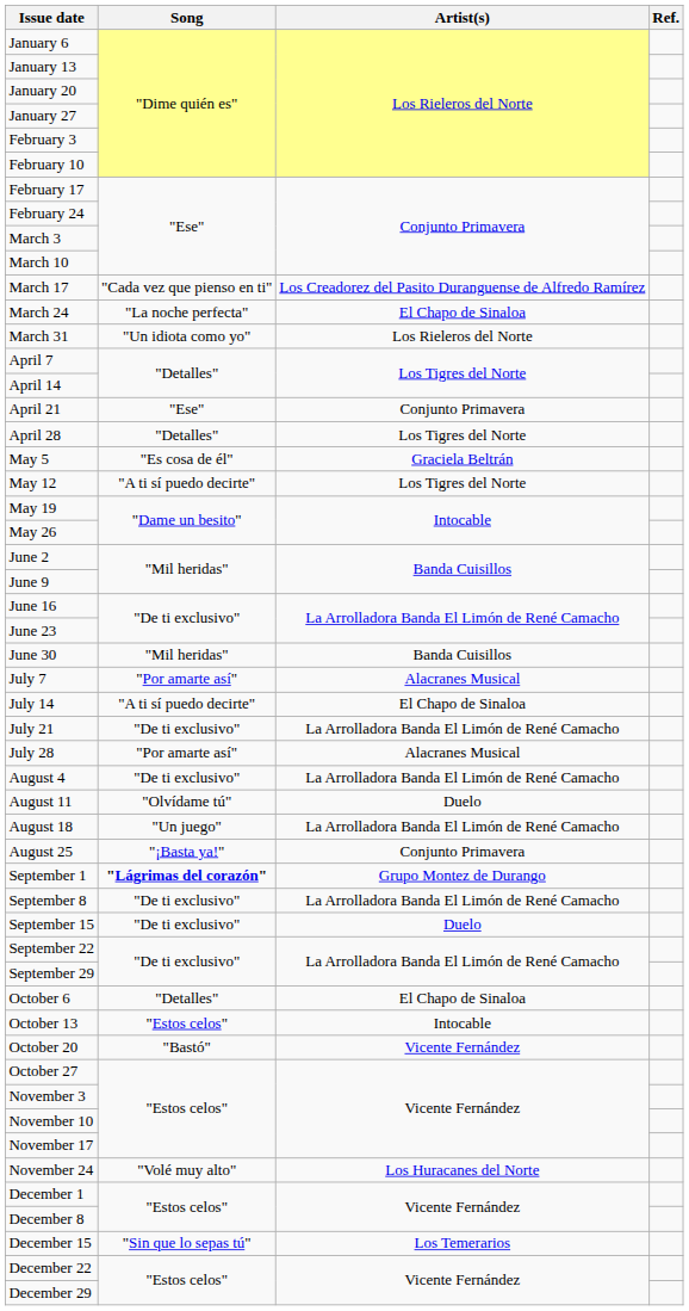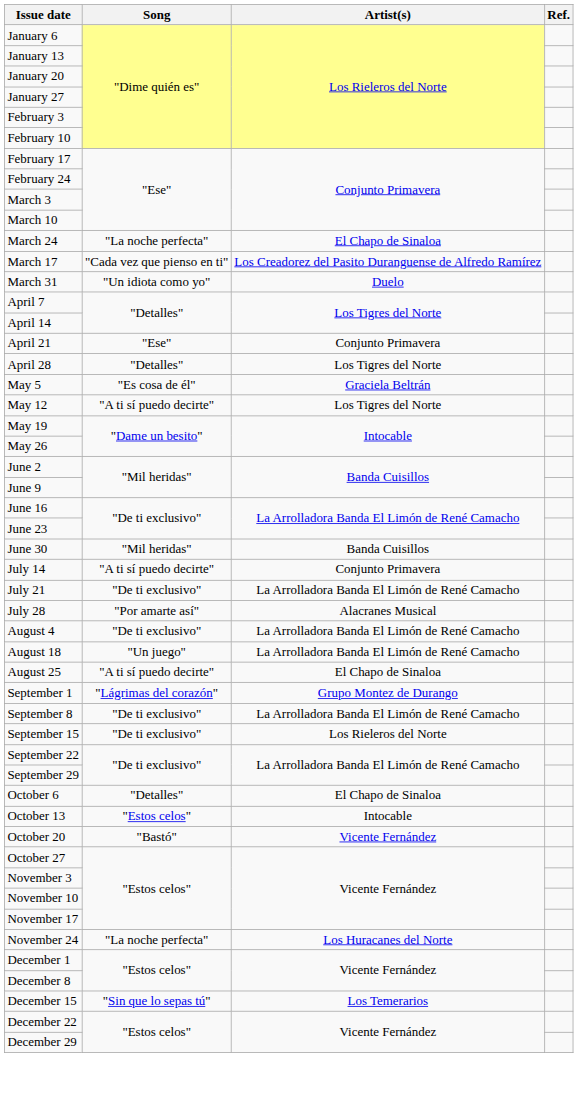 <table class="wikitable">
 <tr>
 <th>Issue date</th>
 <th>Song</th>
 <th>Artist(s)</th>
 <th>Ref.</th>
 </tr>
 <tr>
 <td>January 6</td>
 <td bgcolor=#FFFF90 style="text-align: center;" rowspan="6">"Dime quién es"</td>
 <td bgcolor=#FFFF90 style="text-align: center;" rowspan="6"><a href='#'>Los Rieleros del Norte</a></td>
 <td style="text-align: center;"></td>
 </tr>
 <tr>
 <td>January 13</td>
 <td style="text-align: center;"></td>
 </tr>
 <tr>
 <td>January 20</td>
 <td style="text-align: center;"></td>
 </tr>
 <tr>
 <td>January 27</td>
 <td style="text-align: center;"></td>
 </tr>
 <tr>
 <td>February 3</td>
 <td style="text-align: center;"></td>
 </tr>
 <tr>
 <td>February 10</td>
 <td style="text-align: center;"></td>
 </tr>
 <tr>
 <td>February 17</td>
 <td style="text-align: center;" rowspan="4">"Ese"</td>
 <td style="text-align: center;" rowspan="4"><a href='#'>Conjunto Primavera</a></td>
 <td style="text-align: center;"></td>
 </tr>
 <tr>
 <td>February 24</td>
 <td style="text-align: center;"></td>
 </tr>
 <tr>
 <td>March 3</td>
 <td style="text-align: center;"></td>
 </tr>
 <tr>
 <td>March 10</td>
 <td style="text-align: center;"></td>
 </tr>
 <tr>
+<td>March 24</td>
+<td style="text-align: center;" rowspan="1">"La noche perfecta"</td>
+<td style="text-align: center;" rowspan="1"><a href='#'>El Chapo de Sinaloa</a></td>
+<td style="text-align: center;"></td>
+</tr>
+<tr>
 <td>March 17</td>
 <td style="text-align: center;" rowspan="1">"Cada vez que pienso en ti"</td>
 <td style="text-align: center;" rowspan="1"><a href='#'>Los Creadorez del Pasito Duranguense de Alfredo Ramírez</a></td>
 <td style="text-align: center;"></td>
 </tr>
 <tr>
-<td>March 24</td>
-<td style="text-align: center;" rowspan="1">"La noche perfecta"</td>
-<td style="text-align: center;" rowspan="1"><a href='#'>El Chapo de Sinaloa</a></td>
-<td style="text-align: center;"></td>
-</tr>
-<tr>
 <td>March 31</td>
 <td style="text-align: center;" rowspan="1">"Un idiota como yo"</td>
-<td style="text-align: center;" rowspan="1">Los Rieleros del Norte</td>
+<td style="text-align: center;" rowspan="1"><a href='#'>Duelo</a></td>
 <td style="text-align: center;"></td>
 </tr>
 <tr>
 <td>April 7</td>
 <td style="text-align: center;" rowspan="2">"Detalles"</td>
 <td style="text-align: center;" rowspan="2"><a href='#'>Los Tigres del Norte</a></td>
 <td style="text-align: center;"></td>
 </tr>
 <tr>
 <td>April 14</td>
 <td style="text-align: center;"></td>
 </tr>
 <tr>
 <td>April 21</td>
 <td style="text-align: center;" rowspan="1">"Ese"</td>
 <td style="text-align: center;" rowspan="1">Conjunto Primavera</td>
 <td style="text-align: center;"></td>
 </tr>
 <tr>
 <td>April 28</td>
 <td style="text-align: center;" rowspan="1">"Detalles"</td>
 <td style="text-align: center;" rowspan="1">Los Tigres del Norte</td>
 <td style="text-align: center;"></td>
 </tr>
 <tr>
 <td>May 5</td>
 <td style="text-align: center;" rowspan="1">"Es cosa de él"</td>
 <td style="text-align: center;" rowspan="1"><a href='#'>Graciela Beltrán</a></td>
 <td style="text-align: center;"></td>
 </tr>
 <tr>
 <td>May 12</td>
 <td style="text-align: center;" rowspan="1">"A ti sí puedo decirte"</td>
 <td style="text-align: center;" rowspan="1">Los Tigres del Norte</td>
 <td style="text-align: center;"></td>
 </tr>
 <tr>
 <td>May 19</td>
 <td style="text-align: center;" rowspan="2">"<a href='#'>Dame un besito</a>"</td>
 <td style="text-align: center;" rowspan="2"><a href='#'>Intocable</a></td>
 <td style="text-align: center;"></td>
 </tr>
 <tr>
 <td>May 26</td>
 <td style="text-align: center;"></td>
 </tr>
 <tr>
 <td>June 2</td>
 <td style="text-align: center;" rowspan="2">"Mil heridas"</td>
 <td style="text-align: center;" rowspan="2"><a href='#'>Banda Cuisillos</a></td>
 <td style="text-align: center;"></td>
 </tr>
 <tr>
 <td>June 9</td>
 <td style="text-align: center;"></td>
 </tr>
 <tr>
 <td>June 16</td>
 <td style="text-align: center;" rowspan="2">"De ti exclusivo"</td>
 <td style="text-align: center;" rowspan="2"><a href='#'>La Arrolladora Banda El Limón de René Camacho</a></td>
 <td style="text-align: center;"></td>
 </tr>
 <tr>
 <td>June 23</td>
 <td style="text-align: center;"></td>
 </tr>
 <tr>
 <td>June 30</td>
 <td style="text-align: center;" rowspan="1">"Mil heridas"</td>
 <td style="text-align: center;" rowspan="1">Banda Cuisillos</td>
 <td style="text-align: center;"></td>
 </tr>
 <tr>
-<td>July 7</td>
-<td style="text-align: center;" rowspan="1">"<a href='#'>Por amarte así</a>"</td>
-<td style="text-align: center;" rowspan="1"><a href='#'>Alacranes Musical</a></td>
-<td style="text-align: center;"></td>
-</tr>
-<tr>
 <td>July 14</td>
 <td style="text-align: center;" rowspan="1">"A ti sí puedo decirte"</td>
-<td style="text-align: center;" rowspan="1">El Chapo de Sinaloa</td>
+<td style="text-align: center;" rowspan="1">Conjunto Primavera</td>
 <td style="text-align: center;"></td>
 </tr>
 <tr>
 <td>July 21</td>
 <td style="text-align: center;" rowspan="1">"De ti exclusivo"</td>
 <td style="text-align: center;" rowspan="1">La Arrolladora Banda El Limón de René Camacho</td>
 <td style="text-align: center;"></td>
 </tr>
 <tr>
 <td>July 28</td>
 <td style="text-align: center;" rowspan="1">"Por amarte así"</td>
 <td style="text-align: center;" rowspan="1">Alacranes Musical</td>
 <td style="text-align: center;"></td>
 </tr>
 <tr>
 <td>August 4</td>
 <td style="text-align: center;" rowspan="1">"De ti exclusivo"</td>
 <td style="text-align: center;" rowspan="1">La Arrolladora Banda El Limón de René Camacho</td>
 <td style="text-align: center;"></td>
 </tr>
 <tr>
-<td>August 11</td>
-<td style="text-align: center;" rowspan="1">"Olvídame tú"</td>
-<td style="text-align: center;" rowspan="1">Duelo</td>
-<td style="text-align: center;"></td>
-</tr>
-<tr>
 <td>August 18</td>
 <td style="text-align: center;" rowspan="1">"Un juego"</td>
 <td style="text-align: center;" rowspan="1">La Arrolladora Banda El Limón de René Camacho</td>
 <td style="text-align: center;"></td>
 </tr>
 <tr>
 <td>August 25</td>
-<td style="text-align: center;" rowspan="1">"<a href='#'>¡Basta ya!</a>"</td>
-<td style="text-align: center;" rowspan="1">Conjunto Primavera</td>
+<td style="text-align: center;" rowspan="1">"A ti sí puedo decirte"</td>
+<td style="text-align: center;" rowspan="1">El Chapo de Sinaloa</td>
 <td style="text-align: center;"></td>
 </tr>
 <tr>
 <td>September 1</td>
-<td style="text-align: center;" rowspan="1"><strong>"<a href='#'>Lágrimas del corazón</a>"</strong></td>
+<td style="text-align: center;" rowspan="1">"<a href='#'>Lágrimas del corazón</a>"</td>
 <td style="text-align: center;" rowspan="1"><a href='#'>Grupo Montez de Durango</a></td>
 <td style="text-align: center;"></td>
 </tr>
 <tr>
 <td>September 8</td>
 <td style="text-align: center;" rowspan="1">"De ti exclusivo"</td>
 <td style="text-align: center;" rowspan="1">La Arrolladora Banda El Limón de René Camacho</td>
 <td style="text-align: center;"></td>
 </tr>
 <tr>
 <td>September 15</td>
 <td style="text-align: center;" rowspan="1">"De ti exclusivo"</td>
-<td style="text-align: center;" rowspan="1"><a href='#'>Duelo</a></td>
+<td style="text-align: center;" rowspan="1">Los Rieleros del Norte</td>
 <td style="text-align: center;"></td>
 </tr>
 <tr>
 <td>September 22</td>
 <td style="text-align: center;" rowspan="2">"De ti exclusivo"</td>
 <td style="text-align: center;" rowspan="2">La Arrolladora Banda El Limón de René Camacho</td>
 <td style="text-align: center;"></td>
 </tr>
 <tr>
 <td>September 29</td>
 <td style="text-align: center;"></td>
 </tr>
 <tr>
 <td>October 6</td>
 <td style="text-align: center;" rowspan="1">"Detalles"</td>
 <td style="text-align: center;" rowspan="1">El Chapo de Sinaloa</td>
 <td style="text-align: center;"></td>
 </tr>
 <tr>
 <td>October 13</td>
 <td style="text-align: center;" rowspan="1">"<a href='#'>Estos celos</a>"</td>
 <td style="text-align: center;" rowspan="1">Intocable</td>
 <td style="text-align: center;"></td>
 </tr>
 <tr>
 <td>October 20</td>
 <td style="text-align: center;" rowspan="1">"Bastó"</td>
 <td style="text-align: center;" rowspan="1"><a href='#'>Vicente Fernández</a></td>
 <td style="text-align: center;"></td>
 </tr>
 <tr>
 <td>October 27</td>
 <td style="text-align: center;" rowspan="4">"Estos celos"</td>
 <td style="text-align: center;" rowspan="4">Vicente Fernández</td>
 <td style="text-align: center;"></td>
 </tr>
 <tr>
 <td>November 3</td>
 <td style="text-align: center;"></td>
 </tr>
 <tr>
 <td>November 10</td>
 <td style="text-align: center;"></td>
 </tr>
 <tr>
 <td>November 17</td>
 <td style="text-align: center;"></td>
 </tr>
 <tr>
 <td>November 24</td>
-<td style="text-align: center;" rowspan="1">"Volé muy alto"</td>
+<td style="text-align: center;" rowspan="1">"La noche perfecta"</td>
 <td style="text-align: center;" rowspan="1"><a href='#'>Los Huracanes del Norte</a></td>
 <td style="text-align: center;"></td>
 </tr>
 <tr>
 <td>December 1</td>
 <td style="text-align: center;" rowspan="2">"Estos celos"</td>
 <td style="text-align: center;" rowspan="2">Vicente Fernández</td>
 <td style="text-align: center;"></td>
 </tr>
 <tr>
 <td>December 8</td>
 <td style="text-align: center;"></td>
 </tr>
 <tr>
 <td>December 15</td>
 <td style="text-align: center;" rowspan="1">"<a href='#'>Sin que lo sepas tú</a>"</td>
 <td style="text-align: center;" rowspan="1"><a href='#'>Los Temerarios</a></td>
 <td style="text-align: center;"></td>
 </tr>
 <tr>
 <td>December 22</td>
 <td style="text-align: center;" rowspan="2">"Estos celos"</td>
 <td style="text-align: center;" rowspan="2">Vicente Fernández</td>
 <td style="text-align: center;"></td>
 </tr>
 <tr>
 <td>December 29</td>
 <td style="text-align: center;"></td>
 </tr>
 </table>
